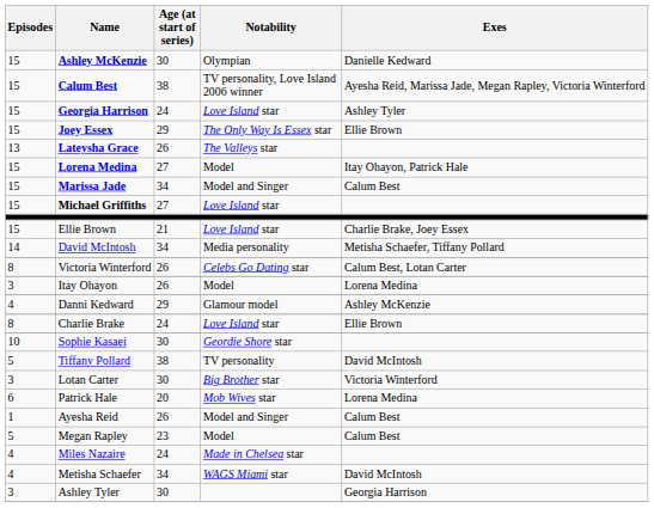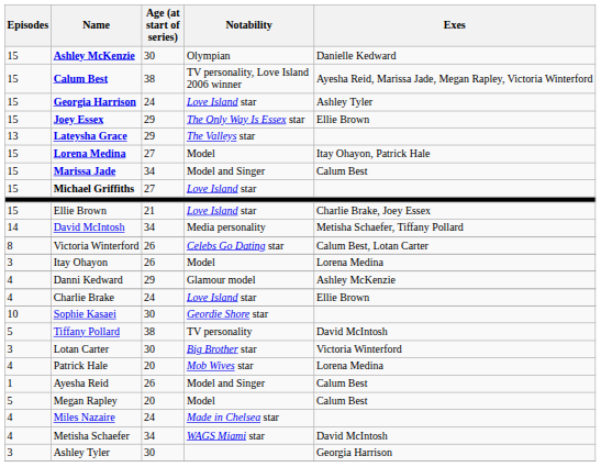 <table class="wikitable sortable">
 <tr>
 <th>Episodes</th>
 <th>Name</th>
 <th>Age (at start of series)</th>
 <th>Notability</th>
 <th>Exes</th>
 </tr>
 <tr>
 <td>15</td>
 <td nowrap><strong><a href='#'>Ashley McKenzie</a></strong></td>
 <td>30</td>
 <td>Olympian</td>
 <td>Danielle Kedward</td>
 </tr>
 <tr>
 <td>15</td>
 <td><strong><a href='#'>Calum Best</a></strong></td>
 <td>38</td>
 <td>TV personality, Love Island 2006 winner</td>
 <td nowrap>Ayesha Reid, Marissa Jade, Megan Rapley, Victoria Winterford</td>
 </tr>
 <tr>
 <td>15</td>
 <td><strong><a href='#'>Georgia Harrison</a></strong></td>
 <td>24</td>
 <td><em><a href='#'>Love Island</a></em> star</td>
 <td>Ashley Tyler</td>
 </tr>
 <tr>
 <td>15</td>
 <td><strong><a href='#'>Joey Essex</a></strong></td>
 <td>29</td>
 <td nowrap><em><a href='#'>The Only Way Is Essex</a></em> star</td>
 <td>Ellie Brown</td>
 </tr>
 <tr>
 <td>13</td>
 <td><strong><a href='#'>Lateysha Grace</a></strong></td>
-<td>26</td>
+<td>29</td>
 <td><em><a href='#'>The Valleys</a></em> star</td>
 <td></td>
 </tr>
 <tr>
 <td>15</td>
 <td><strong><a href='#'>Lorena Medina</a></strong></td>
 <td>27</td>
 <td>Model</td>
 <td>Itay Ohayon, Patrick Hale</td>
 </tr>
 <tr>
 <td>15</td>
 <td><strong><a href='#'>Marissa Jade</a></strong></td>
 <td>34</td>
 <td>Model and Singer</td>
 <td>Calum Best</td>
 </tr>
 <tr>
 <td>15</td>
 <td><strong>Michael Griffiths</strong></td>
 <td>27</td>
 <td><em><a href='#'>Love Island</a></em> star</td>
 <td></td>
 </tr>
 <tr>
 <th style="background:#000;" colspan="6"></th>
 </tr>
 <tr>
 <td>15</td>
 <td>Ellie Brown</td>
 <td>21</td>
 <td><em><a href='#'>Love Island</a></em> star</td>
 <td>Charlie Brake, Joey Essex</td>
 </tr>
 <tr>
 <td>14</td>
 <td><a href='#'>David McIntosh</a></td>
 <td>34</td>
 <td>Media personality</td>
 <td>Metisha Schaefer, Tiffany Pollard</td>
 </tr>
 <tr>
 </tr>
 <tr>
 <td>8</td>
 <td nowrap>Victoria Winterford</td>
 <td>26</td>
 <td><em><a href='#'>Celebs Go Dating</a></em> star</td>
 <td>Calum Best, Lotan Carter</td>
 </tr>
 <tr>
 </tr>
 <tr>
 <td>3</td>
 <td>Itay Ohayon</td>
 <td>26</td>
 <td>Model</td>
 <td>Lorena Medina</td>
 </tr>
 <tr>
 </tr>
 <tr>
 <td>4</td>
 <td>Danni Kedward</td>
 <td>29</td>
 <td>Glamour model</td>
 <td>Ashley McKenzie</td>
 </tr>
 <tr>
 </tr>
 <tr>
-<td>8</td>
+<td>4</td>
 <td>Charlie Brake</td>
 <td>24</td>
 <td><em><a href='#'>Love Island</a></em> star</td>
 <td>Ellie Brown</td>
 </tr>
 <tr>
 </tr>
 <tr>
 <td>10</td>
 <td><a href='#'>Sophie Kasaei</a></td>
 <td>30</td>
 <td><em><a href='#'>Geordie Shore</a></em> star</td>
 <td></td>
 </tr>
 <tr>
 <td>5</td>
 <td><a href='#'>Tiffany Pollard</a></td>
 <td>38</td>
 <td>TV personality</td>
 <td>David McIntosh</td>
 </tr>
 <tr>
 <td>3</td>
 <td>Lotan Carter</td>
 <td>30</td>
 <td><em><a href='#'>Big Brother</a></em> star</td>
 <td>Victoria Winterford</td>
 </tr>
 <tr>
-<td>6</td>
+<td>4</td>
 <td>Patrick Hale</td>
 <td>20</td>
 <td><em><a href='#'>Mob Wives</a></em> star</td>
 <td>Lorena Medina</td>
 </tr>
 <tr>
 <td>1</td>
 <td>Ayesha Reid</td>
 <td>26</td>
 <td>Model and Singer</td>
 <td>Calum Best</td>
 </tr>
 <tr>
 <td>5</td>
 <td>Megan Rapley</td>
-<td>23</td>
+<td>20</td>
 <td>Model</td>
 <td>Calum Best</td>
 </tr>
 <tr>
 <td>4</td>
 <td><a href='#'>Miles Nazaire</a></td>
 <td>24</td>
 <td><em><a href='#'>Made in Chelsea</a></em> star</td>
 <td></td>
 </tr>
 <tr>
 <td>4</td>
 <td>Metisha Schaefer</td>
 <td>34</td>
 <td><em><a href='#'>WAGS Miami</a></em> star</td>
 <td>David McIntosh</td>
 </tr>
 <tr>
 <td>3</td>
 <td>Ashley Tyler</td>
 <td>30</td>
 <td></td>
 <td>Georgia Harrison</td>
 </tr>
 <tr>
 </tr>
 </table>
